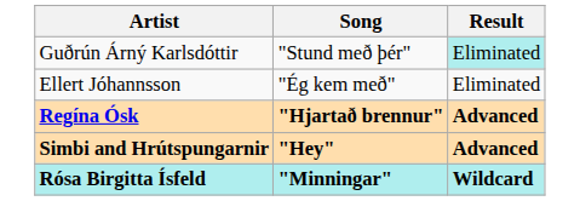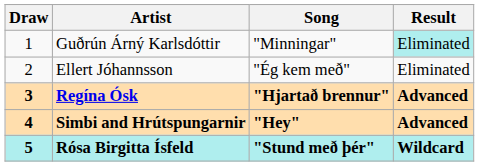 <table class="sortable wikitable" style="margin: 1em auto 1em auto; text-align:center">
 <tr>
+<th>Draw</th>
 <th>Artist</th>
 <th>Song</th>
 <th>Result</th>
 </tr>
 <tr>
+<td>1</td>
 <td align="left">Guðrún Árný Karlsdóttir</td>
-<td align="left">"Stund með þér"</td>
+<td align="left">"Minningar"</td>
 <td align="left" style="background: paleturquoise;">Eliminated</td>
 </tr>
 <tr>
+<td>2</td>
 <td align="left">Ellert Jóhannsson</td>
 <td align="left">"Ég kem með"</td>
 <td align="left">Eliminated</td>
 </tr>
 <tr style="font-weight:bold; background:navajowhite;">
+<td>3</td>
 <td align="left"><a href='#'>Regína Ósk</a></td>
 <td align="left">"Hjartað brennur"</td>
 <td align="left">Advanced</td>
 </tr>
 <tr style="font-weight:bold; background:navajowhite;">
+<td>4</td>
 <td align="left">Simbi and Hrútspungarnir</td>
 <td align="left">"Hey"</td>
 <td align="left">Advanced</td>
 </tr>
 <tr style="font-weight:bold; background:paleturquoise;">
+<td>5</td>
 <td align="left">Rósa Birgitta Ísfeld</td>
-<td align="left">"Minningar"</td>
+<td align="left">"Stund með þér"</td>
 <td align="left">Wildcard</td>
 </tr>
 </table>
